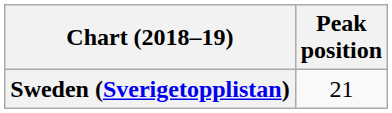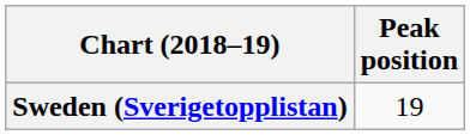 <table class="wikitable plainrowheaders" style="text-align:center;">
 <tr>
 <th scope="col">Chart (2018–19)</th>
 <th scope="col">Peak<br>position</th>
 </tr>
 <tr>
 <th scope="row">Sweden (<a href='#'>Sverigetopplistan</a>)</th>
-<td>21</td>
+<td>19</td>
 </tr>
 </table>
